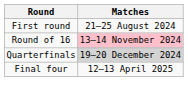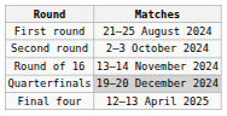 <table class="wikitable" style="text-align:center">
 <tr>
 <th>Round</th>
 <th>Matches</th>
 </tr>
 <tr>
 <td>First round</td>
 <td>21–25 August 2024</td>
 </tr>
 <tr>
+<td>Second round</td>
+<td>2–3 October 2024</td>
+</tr>
+<tr>
 <td>Round of 16</td>
-<td style="background: pink;">13–14 November 2024</td>
+<td>13–14 November 2024</td>
 </tr>
 <tr>
 <td>Quarterfinals</td>
 <td style="background: lightgrey;">19–20 December 2024</td>
 </tr>
 <tr>
 <td>Final four</td>
 <td>12–13 April 2025</td>
 </tr>
 </table>
